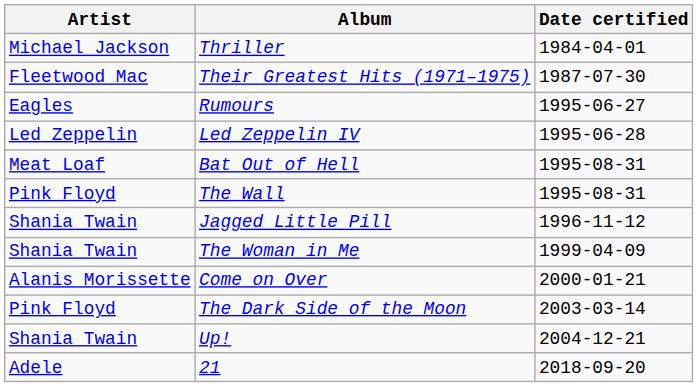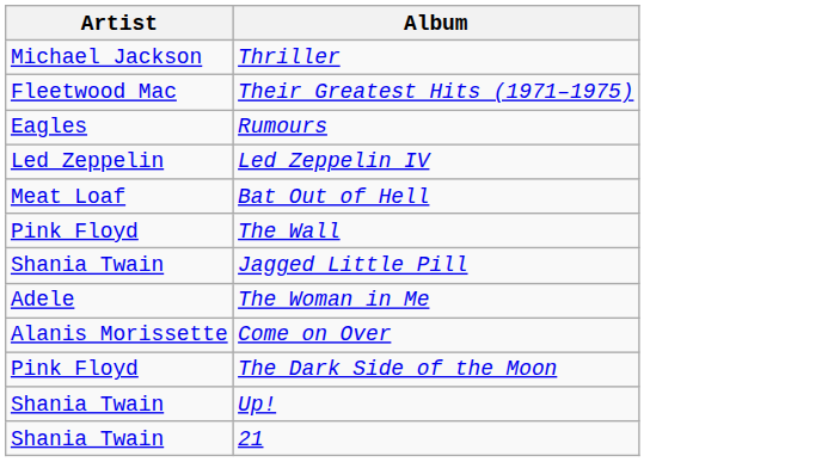 <table class="wikitable sortable">
 <tr>
 <th>Artist</th>
 <th>Album</th>
-<th>Date certified</th>
 </tr>
 <tr>
 <td><a href='#'>Michael Jackson</a></td>
 <td><em><a href='#'>Thriller</a></em></td>
-<td>1984-04-01</td>
 </tr>
 <tr>
 <td><a href='#'>Fleetwood Mac</a></td>
 <td><em><a href='#'>Their Greatest Hits (1971–1975)</a></em></td>
-<td>1987-07-30</td>
 </tr>
 <tr>
 <td><a href='#'>Eagles</a></td>
 <td><em><a href='#'>Rumours</a></em></td>
-<td>1995-06-27</td>
 </tr>
 <tr>
 <td><a href='#'>Led Zeppelin</a></td>
 <td><em><a href='#'>Led Zeppelin IV</a></em></td>
-<td>1995-06-28</td>
 </tr>
 <tr>
 <td><a href='#'>Meat Loaf</a></td>
 <td><em><a href='#'>Bat Out of Hell</a></em></td>
-<td>1995-08-31</td>
 </tr>
 <tr>
 <td><a href='#'>Pink Floyd</a></td>
 <td><em><a href='#'>The Wall</a></em></td>
-<td>1995-08-31</td>
 </tr>
 <tr>
 <td><a href='#'>Shania Twain</a></td>
 <td><em><a href='#'>Jagged Little Pill</a></em></td>
-<td>1996-11-12</td>
 </tr>
 <tr>
-<td><a href='#'>Shania Twain</a></td>
+<td><a href='#'>Adele</a></td>
 <td><em><a href='#'>The Woman in Me</a></em></td>
-<td>1999-04-09</td>
 </tr>
 <tr>
 <td><a href='#'>Alanis Morissette</a></td>
 <td><em><a href='#'>Come on Over</a></em></td>
-<td>2000-01-21</td>
 </tr>
 <tr>
 <td><a href='#'>Pink Floyd</a></td>
 <td><em><a href='#'>The Dark Side of the Moon</a></em></td>
-<td>2003-03-14</td>
 </tr>
 <tr>
 <td><a href='#'>Shania Twain</a></td>
 <td><em><a href='#'>Up!</a></em></td>
-<td>2004-12-21</td>
 </tr>
 <tr>
-<td><a href='#'>Adele</a></td>
+<td><a href='#'>Shania Twain</a></td>
 <td><em><a href='#'>21</a></em></td>
-<td>2018-09-20</td>
 </tr>
 </table>
